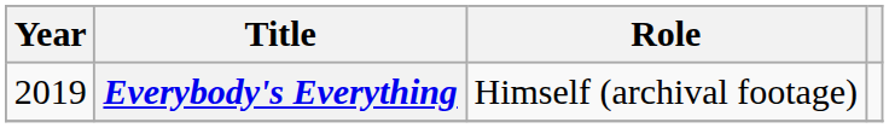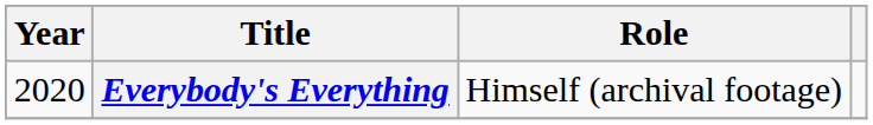 <table class="wikitable sortable plainrowheaders">
 <tr>
 <th scope="col">Year</th>
 <th scope="col">Title</th>
 <th scope="col">Role</th>
 <th scope="col" class="unsortable"></th>
 </tr>
 <tr>
-<td>2019</td>
+<td>2020</td>
 <th scope="row"><em><a href='#'>Everybody's Everything</a></em></th>
 <td>Himself (archival footage)</td>
 <td style="text-align:center;"></td>
 </tr>
 <tr>
 </tr>
 </table>
